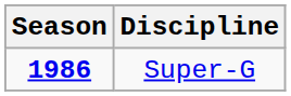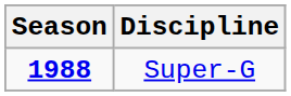 <table class=wikitable style="text-align:center">
 <tr>
 <th>Season</th>
 <th>Discipline</th>
 </tr>
 <tr>
-<td><strong><a href='#'>1986</a></strong></td>
+<td><strong><a href='#'>1988</a></strong></td>
 <td><a href='#'>Super-G</a></td>
 </tr>
 </table>
